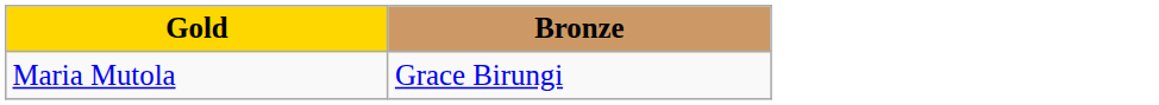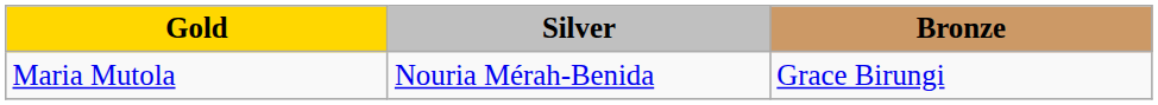 <table class="wikitable" style="text-align:left">
 <tr align="center">
 <td width=200 bgcolor=gold><strong>Gold</strong></td>
+<td width=200 bgcolor=silver><strong>Silver</strong></td>
 <td width=200 bgcolor=CC9966><strong>Bronze</strong></td>
 </tr>
 <tr>
 <td><a href='#'>Maria Mutola</a><br><em></em></td>
+<td><a href='#'>Nouria Mérah-Benida</a><br><em></em></td>
 <td><a href='#'>Grace Birungi</a><br><em></em></td>
 </tr>
 </table>
